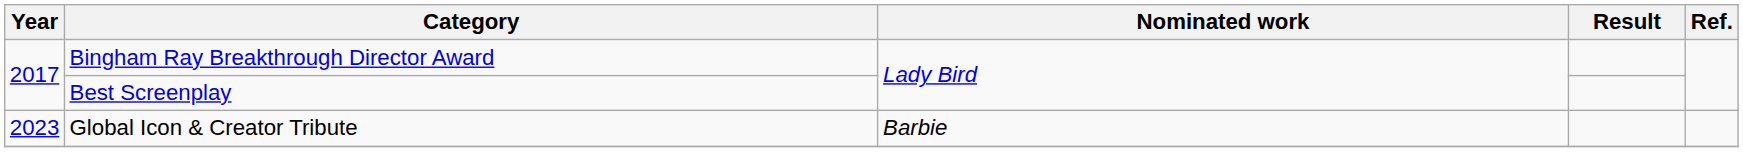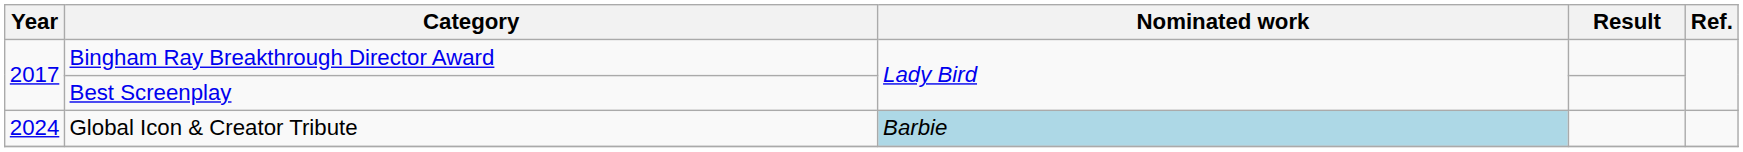 <table class=wikitable>
 <tr>
 <th scope="col" style="width:1em;">Year</th>
 <th scope="col" style="width:39em;">Category</th>
 <th scope="col" style="width:33em;">Nominated work</th>
 <th scope="col" style="width:5em;">Result</th>
 <th scope="col" style="width:1em;">Ref.</th>
 </tr>
 <tr>
 <td rowspan="2"><a href='#'>2017</a></td>
 <td><a href='#'>Bingham Ray Breakthrough Director Award</a></td>
 <td rowspan="2"><em><a href='#'>Lady Bird</a></em></td>
 <td></td>
 <td rowspan=2 style="text-align:center;"></td>
 </tr>
 <tr>
 <td><a href='#'>Best Screenplay</a></td>
 <td></td>
 </tr>
 <tr>
-<td><a href='#'>2023</a></td>
+<td><a href='#'>2024</a></td>
 <td>Global Icon & Creator Tribute</td>
-<td><em>Barbie</em></td>
+<td style="background: lightblue;"><em>Barbie</em></td>
 <td></td>
 <td align="center"></td>
 </tr>
 <tr>
 </tr>
 </table>
